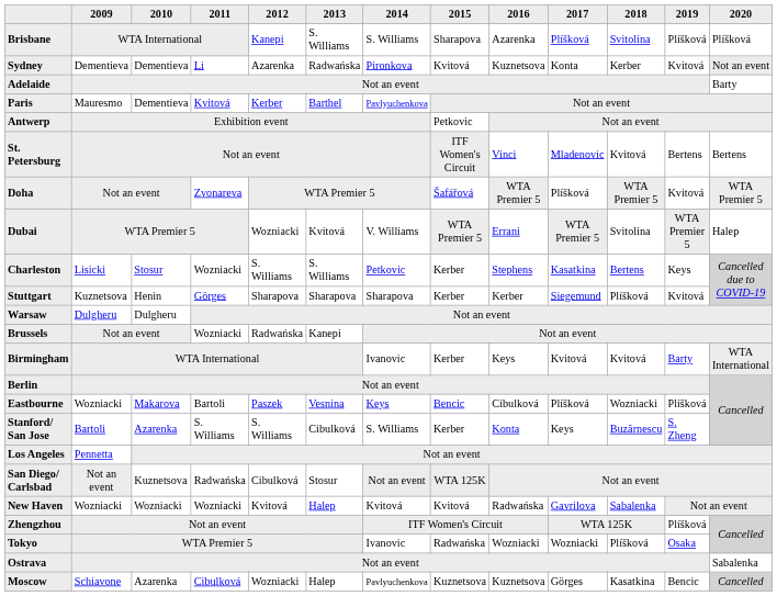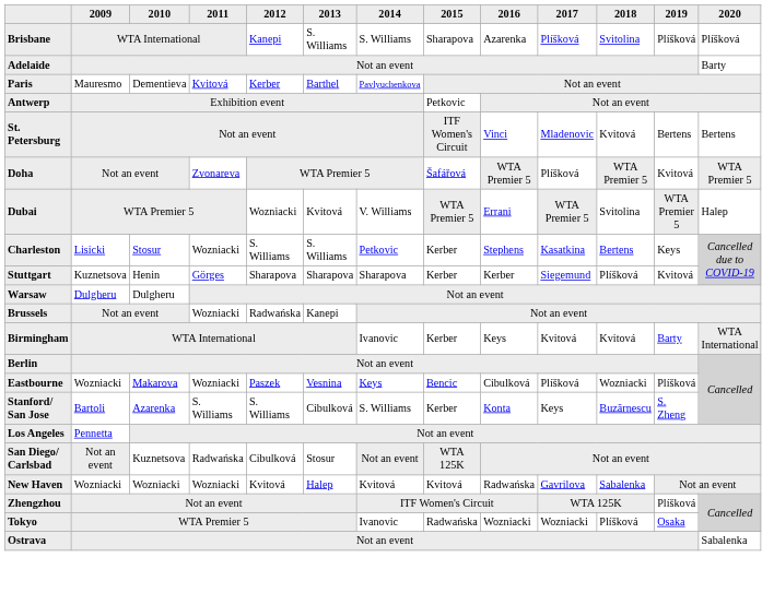 <table cellpadding="3" cellspacing="0" border="1" style="font-size: 85%; border: #aaa solid 1px; border-collapse: collapse;">
 <tr style="background:#ececec;">
 <th></th>
 <th>2009</th>
 <th>2010</th>
 <th>2011</th>
 <th>2012</th>
 <th>2013</th>
 <th>2014</th>
 <th>2015</th>
 <th>2016</th>
 <th>2017</th>
 <th>2018</th>
 <th>2019</th>
 <th>2020</th>
 </tr>
 <tr>
 <td bgcolor="#ececec" align=left><strong>Brisbane</strong></td>
 <td bgcolor=#ececec colspan=3 align=center><span> WTA International</span></td>
 <td> <a href='#'>Kanepi</a></td>
 <td> S. Williams</td>
 <td> S. Williams</td>
 <td> Sharapova</td>
 <td> Azarenka</td>
 <td> <a href='#'>Plíšková</a></td>
 <td> <a href='#'>Svitolina</a></td>
 <td> Plíšková</td>
 <td> Plíšková</td>
-</tr>
-<tr>
-<td bgcolor="#ececec" align=left><strong>Sydney</strong></td>
-<td> Dementieva</td>
-<td> Dementieva</td>
-<td> <a href='#'>Li</a></td>
-<td> Azarenka</td>
-<td> Radwańska</td>
-<td> <a href='#'>Pironkova</a></td>
-<td> Kvitová</td>
-<td> Kuznetsova</td>
-<td> Konta</td>
-<td> Kerber</td>
-<td> Kvitová</td>
-<td bgcolor=#ececec colspan=1 align=center><span> Not an event</span></td>
 </tr>
 <tr>
 <td bgcolor="#ececec" align=left><strong>Adelaide</strong></td>
 <td bgcolor=#ececec colspan=11 align=center><span> Not an event</span></td>
 <td> Barty</td>
 </tr>
 <tr>
 <td bgcolor="#ececec" align=left><strong>Paris</strong></td>
 <td> Mauresmo</td>
 <td> Dementieva</td>
 <td> <a href='#'>Kvitová</a></td>
 <td>  <a href='#'>Kerber</a></td>
 <td> <a href='#'>Barthel</a></td>
 <td> <a href='#'><small>Pavlyuchenkova</small></a></td>
 <td bgcolor=#ececec colspan=6 align=center><span> Not an event</span></td>
 </tr>
 <tr>
 <td bgcolor="#ececec" align=left><strong>Antwerp</strong></td>
 <td bgcolor=#ececec colspan=6 align=center><span> Exhibition event</span></td>
 <td> Petkovic</td>
 <td bgcolor=#ececec colspan=5 align=center><span> Not an event</span></td>
 </tr>
 <tr>
 <td bgcolor="#ececec" align=left><strong>St. Petersburg</strong></td>
 <td bgcolor=#ececec colspan=6 align=center><span> Not an event</span></td>
 <td bgcolor=#ececec colspan=1 align=center><span> ITF Women's Circuit</span></td>
 <td> <a href='#'>Vinci</a></td>
 <td> <a href='#'>Mladenovic</a></td>
 <td> Kvitová</td>
 <td> Bertens</td>
 <td> Bertens</td>
 </tr>
 <tr>
 <td bgcolor="#ececec" align=left><strong>Doha</strong></td>
 <td bgcolor=#ececec colspan=2 align=center><span> Not an event</span></td>
 <td> <a href='#'>Zvonareva</a></td>
 <td bgcolor=#ececec colspan=3 align=center><span> WTA Premier 5</span></td>
 <td> <a href='#'>Šafářová</a></td>
 <td bgcolor=#ececec colspan=1 align=center><span> WTA Premier 5</span></td>
 <td> Plíšková</td>
 <td bgcolor=#ececec colspan=1 align=center><span> WTA Premier 5</span></td>
 <td> Kvitová</td>
 <td bgcolor=#ececec colspan=1 align=center><span> WTA Premier 5</span></td>
 </tr>
 <tr>
 <td bgcolor="#ececec" align=left><strong>Dubai</strong></td>
 <td bgcolor=#ececec colspan=3 align=center><span> WTA Premier 5</span></td>
 <td> Wozniacki</td>
 <td> Kvitová</td>
 <td> V. Williams</td>
 <td bgcolor=#ececec colspan=1 align=center><span> WTA Premier 5</span></td>
 <td> <a href='#'>Errani</a></td>
 <td bgcolor=#ececec colspan=1 align=center><span> WTA Premier 5</span></td>
 <td> Svitolina</td>
 <td bgcolor=#ececec colspan=1 align=center><span> WTA Premier 5</span></td>
 <td> Halep</td>
 </tr>
 <tr>
 <td bgcolor="#ececec" align=left><strong>Charleston</strong></td>
 <td> <a href='#'>Lisicki</a></td>
 <td> <a href='#'>Stosur</a></td>
 <td> Wozniacki</td>
 <td> S. Williams</td>
 <td> S. Williams</td>
 <td> <a href='#'>Petkovic</a></td>
 <td> Kerber</td>
 <td> <a href='#'>Stephens</a></td>
 <td> <a href='#'>Kasatkina</a></td>
 <td> <a href='#'>Bertens</a></td>
 <td> Keys</td>
 <td rowspan="2" bgcolor="lightgray" align="center"><em>Cancelled due to <br><a href='#'>COVID-19</a></em></td>
 </tr>
 <tr>
 <td bgcolor="#ececec" align=left><strong>Stuttgart</strong></td>
 <td> Kuznetsova</td>
 <td> Henin</td>
 <td> <a href='#'>Görges</a></td>
 <td> Sharapova</td>
 <td> Sharapova</td>
 <td> Sharapova</td>
 <td> Kerber</td>
 <td> Kerber</td>
 <td> <a href='#'>Siegemund</a></td>
 <td> Plíšková</td>
 <td> Kvitová</td>
 </tr>
 <tr>
 <td bgcolor="#ececec" align=left><strong>Warsaw</strong></td>
 <td> <a href='#'>Dulgheru</a></td>
 <td> Dulgheru</td>
 <td bgcolor=#ececec colspan=10 align=center><span> Not an event</span></td>
 </tr>
 <tr>
 <td bgcolor="#ececec" align=left><strong>Brussels</strong></td>
 <td bgcolor=#ececec colspan=2 align=center><span> Not an event</span></td>
 <td> Wozniacki</td>
 <td> Radwańska</td>
 <td> Kanepi</td>
 <td bgcolor=#ececec colspan=7 align=center><span> Not an event</span></td>
 </tr>
 <tr>
 <td bgcolor="#ececec" align=left><strong>Birmingham</strong></td>
 <td bgcolor=#ececec colspan=5 align=center><span> WTA International</span></td>
 <td> Ivanovic</td>
 <td> Kerber</td>
 <td> Keys</td>
 <td> Kvitová</td>
 <td> Kvitová</td>
 <td> <a href='#'>Barty</a></td>
 <td bgcolor=#ececec colspan=1 align=center><span> WTA International</span></td>
 </tr>
 <tr>
 <td bgcolor="#ececec" align=left><strong>Berlin</strong></td>
 <td bgcolor=#ececec colspan=11 align=center><span> Not an event</span></td>
 <td rowspan="3" bgcolor="lightgray" align="center"><em>Cancelled</em></td>
 </tr>
 <tr>
 <td bgcolor="#ececec" align=left><strong>Eastbourne</strong></td>
 <td> Wozniacki</td>
 <td> <a href='#'>Makarova</a></td>
-<td> Bartoli</td>
+<td> Wozniacki</td>
 <td> <a href='#'>Paszek</a></td>
 <td> <a href='#'>Vesnina</a></td>
 <td> <a href='#'>Keys</a></td>
 <td> <a href='#'>Bencic</a></td>
 <td> Cibulková</td>
 <td> Plíšková</td>
 <td> Wozniacki</td>
 <td> Plíšková</td>
 </tr>
 <tr>
 <td bgcolor="#ececec" align=left><strong>Stanford/<br>San Jose</strong></td>
 <td> <a href='#'>Bartoli</a></td>
 <td> <a href='#'>Azarenka</a></td>
 <td> S. Williams</td>
 <td> S. Williams</td>
 <td> Cibulková</td>
 <td> S. Williams</td>
 <td> Kerber</td>
 <td> <a href='#'>Konta</a></td>
 <td> Keys</td>
 <td> <a href='#'>Buzărnescu</a></td>
 <td> <a href='#'>S. Zheng</a></td>
 </tr>
 <tr>
 <td bgcolor="#ececec" align=left><strong>Los Angeles</strong></td>
 <td> <a href='#'>Pennetta</a></td>
 <td bgcolor=#ececec colspan=11 align=center><span> Not an event</span></td>
 </tr>
 <tr>
 <td bgcolor="#ececec" align=left><strong>San Diego/<br>Carlsbad</strong></td>
 <td bgcolor=#ececec colspan=1 align=center><span> Not an event</span></td>
 <td> Kuznetsova</td>
 <td> Radwańska</td>
 <td> Cibulková</td>
 <td> Stosur</td>
 <td bgcolor=#ececec colspan=1 align=center><span> Not an event</span></td>
 <td bgcolor=#ececec colspan=1 align=center><span> WTA 125K</span></td>
 <td bgcolor=#ececec colspan=5 align=center><span> Not an event</span></td>
 </tr>
 <tr>
 <td bgcolor="#ececec" align=left><strong>New Haven</strong></td>
 <td> Wozniacki</td>
 <td> Wozniacki</td>
 <td> Wozniacki</td>
 <td> Kvitová</td>
 <td> <a href='#'>Halep</a></td>
 <td> Kvitová</td>
 <td> Kvitová</td>
 <td> Radwańska</td>
 <td> <a href='#'>Gavrilova</a></td>
 <td> <a href='#'>Sabalenka</a></td>
 <td bgcolor=#ececec colspan=2 align=center><span> Not an event</span></td>
 </tr>
 <tr>
 <td bgcolor="#ececec" align=left><strong>Zhengzhou</strong></td>
 <td bgcolor=#ececec colspan=5 align=center><span> Not an event</span></td>
 <td bgcolor=#ececec colspan=3 align=center><span> ITF Women's Circuit</span></td>
 <td bgcolor=#ececec colspan=2 align=center><span> WTA 125K</span></td>
 <td> Plíšková</td>
 <td rowspan="2" bgcolor="lightgray" align="center"><em>Cancelled</em></td>
 </tr>
 <tr>
 <td bgcolor="#ececec" align=left><strong>Tokyo</strong></td>
 <td bgcolor=#ececec colspan=5 align=center><span> WTA Premier 5</span></td>
 <td> Ivanovic</td>
 <td> Radwańska</td>
 <td> Wozniacki</td>
 <td> Wozniacki</td>
 <td> Plíšková</td>
 <td> <a href='#'>Osaka</a></td>
 </tr>
 <tr>
 <td bgcolor="#ececec" align=left><strong>Ostrava</strong></td>
 <td bgcolor=#ececec colspan=11 align=center><span> Not an event</span></td>
 <td> Sabalenka</td>
 </tr>
-<tr>
-<td bgcolor="#ececec" align=left><strong>Moscow</strong></td>
-<td> <a href='#'>Schiavone</a></td>
-<td> Azarenka</td>
-<td> <a href='#'>Cibulková</a></td>
-<td> Wozniacki</td>
-<td> Halep</td>
-<td> <small>Pavlyuchenkova</small></td>
-<td> Kuznetsova</td>
-<td> Kuznetsova</td>
-<td> Görges</td>
-<td> Kasatkina</td>
-<td> Bencic</td>
-<td rowspan="1" bgcolor="lightgray" align="center"><em>Cancelled</em></td>
-</tr>
 </table>
